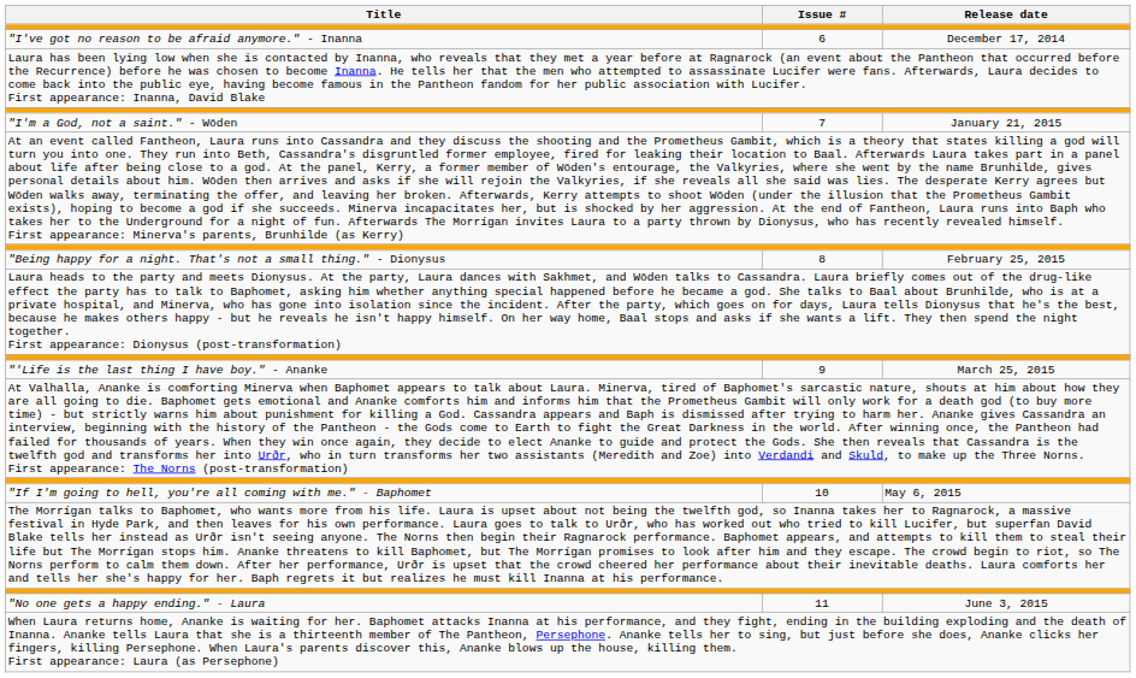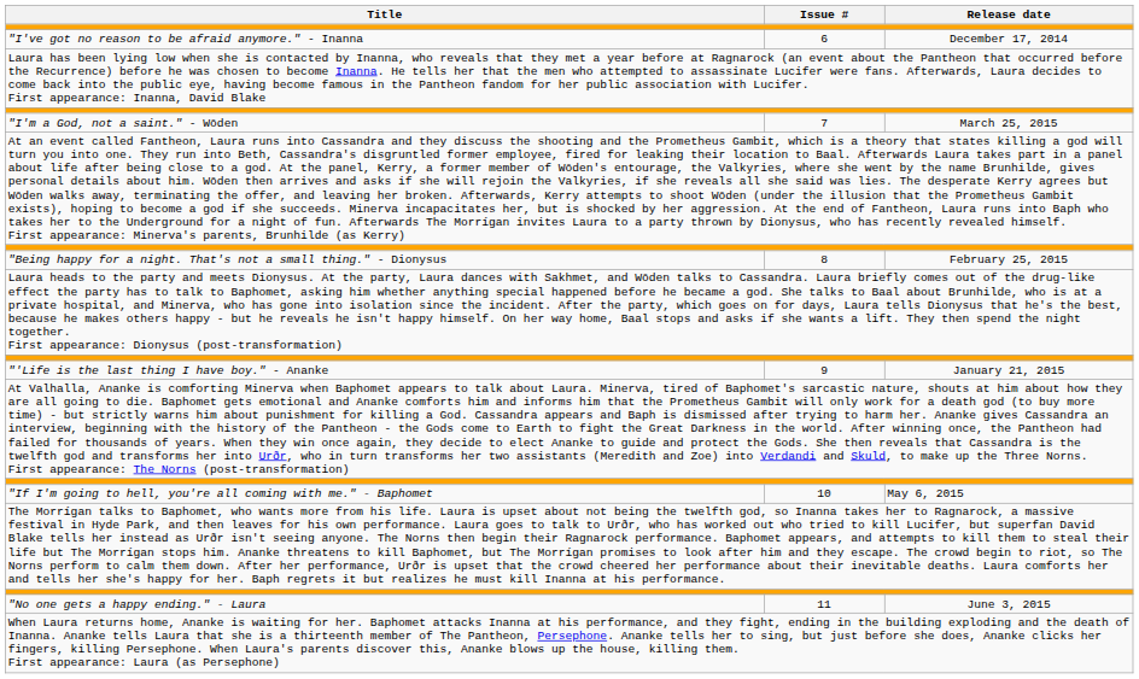 <table class="wikitable" style="width:100%;">
 <tr>
 <th>Title</th>
 <th>Issue #</th>
 <th>Release date</th>
 </tr>
 <tr>
 <td colspan="6" style="background:orange"></td>
 </tr>
 <tr>
 <td><em>"I've got no reason to be afraid anymore."</em> - Inanna</td>
 <td style="text-align:center;">6</td>
 <td style="text-align:center;">December 17, 2014</td>
 </tr>
 <tr>
 <td colspan="6">Laura has been lying low when she is contacted by Inanna, who reveals that they met a year before at Ragnarock (an event about the Pantheon that occurred before the Recurrence) before he was chosen to become <a href='#'>Inanna</a>. He tells her that the men who attempted to assassinate Lucifer were fans. Afterwards, Laura decides to come back into the public eye, having become famous in the Pantheon fandom for her public association with Lucifer.<br>First appearance: Inanna, David Blake</td>
 </tr>
 <tr>
 <td colspan="6" style="background:orange"></td>
 </tr>
 <tr>
 <td><em>"I'm a God, not a saint."</em> - Wōden</td>
 <td style="text-align:center;">7</td>
-<td style="text-align:center;">January 21, 2015</td>
+<td style="text-align:center;">March 25, 2015</td>
 </tr>
 <tr>
 <td colspan="6">At an event called Fantheon, Laura runs into Cassandra and they discuss the shooting and the Prometheus Gambit, which is a theory that states killing a god will turn you into one. They run into Beth, Cassandra's disgruntled former employee, fired for leaking their location to Baal. Afterwards Laura takes part in a panel about life after being close to a god. At the panel, Kerry, a former member of Wōden's entourage, the Valkyries, where she went by the name Brunhilde, gives personal details about him. Wōden then arrives and asks if she will rejoin the Valkyries, if she reveals all she said was lies. The desperate Kerry agrees but Wōden walks away, terminating the offer, and leaving her broken. Afterwards, Kerry attempts to shoot Wōden (under the illusion that the Prometheus Gambit exists), hoping to become a god if she succeeds. Minerva incapacitates her, but is shocked by her aggression. At the end of Fantheon, Laura runs into Baph who takes her to the Underground for a night of fun. Afterwards The Morrígan invites Laura to a party thrown by Dionysus, who has recently revealed himself.<br>First appearance: Minerva's parents, Brunhilde (as Kerry)</td>
 </tr>
 <tr>
 <td colspan="6" style="background:orange"></td>
 </tr>
 <tr>
 <td><em>"Being happy for a night. That's not a small thing."</em> - Dionysus</td>
 <td style="text-align:center;">8</td>
 <td style="text-align:center;">February 25, 2015</td>
 </tr>
 <tr>
 <td colspan="6">Laura heads to the party and meets Dionysus. At the party, Laura dances with Sakhmet, and Wōden talks to Cassandra. Laura briefly comes out of the drug-like effect the party has to talk to Baphomet, asking him whether anything special happened before he became a god. She talks to Baal about Brunhilde, who is at a private hospital, and Minerva, who has gone into isolation since the incident. After the party, which goes on for days, Laura tells Dionysus that he's the best, because he makes others happy - but he reveals he isn't happy himself. On her way home, Baal stops and asks if she wants a lift. They then spend the night together.<br>First appearance: Dionysus (post-transformation)</td>
 </tr>
 <tr>
 <td colspan="6" style="background:orange"></td>
 </tr>
 <tr>
 <td><em>"'Life is the last thing I have boy."</em> - Ananke</td>
 <td style="text-align:center;">9</td>
-<td style="text-align:center;">March 25, 2015</td>
+<td style="text-align:center;">January 21, 2015</td>
 </tr>
 <tr>
 <td colspan="6">At Valhalla, Ananke is comforting Minerva when Baphomet appears to talk about Laura. Minerva, tired of Baphomet's sarcastic nature, shouts at him about how they are all going to die. Baphomet gets emotional and Ananke comforts him and informs him that the Prometheus Gambit will only work for a death god (to buy more time) - but strictly warns him about punishment for killing a God. Cassandra appears and Baph is dismissed after trying to harm her. Ananke gives Cassandra an interview, beginning with the history of the Pantheon -  the Gods come to Earth to fight the Great Darkness in the world. After winning once, the Pantheon had failed for thousands of years. When they win once again, they decide to elect Ananke to guide and protect the Gods. She then reveals that Cassandra is the twelfth god and transforms her into <a href='#'>Urðr</a>, who in turn transforms her two assistants (Meredith and Zoe) into <a href='#'>Verdandi</a> and <a href='#'>Skuld</a>, to make up the Three Norns.<br>First appearance: <a href='#'>The Norns</a> (post-transformation)</td>
 </tr>
 <tr>
 <td colspan="6" style="background:orange"></td>
 </tr>
 <tr>
 <td><em>"If I'm going to hell, you're all coming with me." - Baphomet</em></td>
 <td style="text-align:center;">10</td>
 <td>May 6, 2015</td>
 </tr>
 <tr>
 <td colspan="6">The Morrígan talks to Baphomet, who wants more from his life. Laura is upset about not being the twelfth god, so Inanna takes her to Ragnarock, a massive festival in Hyde Park, and then leaves for his own performance. Laura goes to talk to Urðr, who has worked out who tried to kill Lucifer, but superfan David Blake tells her instead as Urðr isn't seeing anyone. The Norns then begin their Ragnarock performance. Baphomet appears, and attempts to kill them to steal their life but The Morrígan stops him. Ananke threatens to kill Baphomet, but The Morrígan promises to look after him and they escape. The crowd begin to riot, so The Norns perform to calm them down. After her performance, Urðr is upset that the crowd cheered her performance about their inevitable deaths. Laura comforts her and tells her she's happy for her. Baph regrets it but realizes he must kill Inanna at his performance.</td>
 </tr>
 <tr>
 <td colspan="6" style="background:orange"></td>
 </tr>
 <tr>
 <td><em>"No one gets a happy ending." - Laura</em></td>
 <td style="text-align:center;">11</td>
 <td style="text-align:center;">June 3, 2015</td>
 </tr>
 <tr>
 <td colspan="6">When Laura returns home, Ananke is waiting for her. Baphomet attacks Inanna at his performance, and they fight, ending in the building exploding and the death of Inanna. Ananke tells Laura that she is a thirteenth member of The Pantheon, <a href='#'>Persephone</a>. Ananke tells her to sing, but just before she does, Ananke clicks her fingers, killing Persephone. When Laura's parents discover this, Ananke blows up the house, killing them.<br>First appearance: Laura (as Persephone)</td>
 </tr>
 </table>
